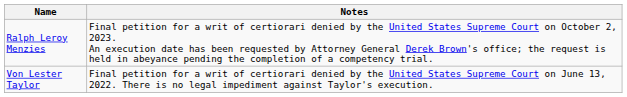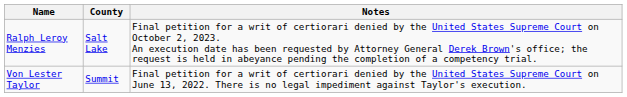 <table class="wikitable sortable">
 <tr>
 <th>Name</th>
+<th>County</th>
 <th>Notes</th>
 </tr>
 <tr>
 <td><a href='#'>Ralph Leroy Menzies</a></td>
+<td><a href='#'>Salt Lake</a></td>
 <td>Final petition for a writ of certiorari denied by the <a href='#'>United States Supreme Court</a> on October 2, 2023.<br>An execution date has been requested by Attorney General <a href='#'>Derek Brown</a>'s office; the request is held in abeyance pending the completion of a competency trial.</td>
 </tr>
 <tr>
 <td><a href='#'>Von Lester Taylor</a></td>
+<td><a href='#'>Summit</a></td>
 <td>Final petition for a writ of certiorari denied by the <a href='#'>United States Supreme Court</a> on June 13, 2022. There is no legal impediment against Taylor's execution.</td>
 </tr>
 </table>
